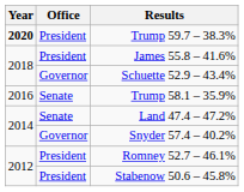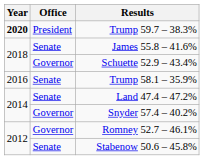 <table class=wikitable>
 <tr>
 <th width="30">Year</th>
 <th width="60">Office</th>
 <th width="180">Results</th>
 </tr>
 <tr>
 <td><strong>2020</strong></td>
 <td><a href='#'>President</a></td>
 <td align="right" ><a href='#'>Trump</a> 59.7 – 38.3%</td>
 </tr>
 <tr>
 <td rowspan="2">2018</td>
-<td><a href='#'>President</a></td>
+<td><a href='#'>Senate</a></td>
 <td align="right" ><a href='#'>James</a> 55.8 – 41.6%</td>
 </tr>
 <tr>
 <td><a href='#'>Governor</a></td>
 <td align="right" ><a href='#'>Schuette</a> 52.9 – 43.4%</td>
 </tr>
 <tr>
 <td>2016</td>
 <td><a href='#'>Senate</a></td>
 <td align="right" ><a href='#'>Trump</a> 58.1 – 35.9%</td>
 </tr>
 <tr>
 <td rowspan="2">2014</td>
 <td><a href='#'>Senate</a></td>
 <td align="right" ><a href='#'>Land</a> 47.4 – 47.2%</td>
 </tr>
 <tr>
 <td><a href='#'>Governor</a></td>
 <td align="right" ><a href='#'>Snyder</a> 57.4 – 40.2%</td>
 </tr>
 <tr>
 <td rowspan="2">2012</td>
-<td><a href='#'>President</a></td>
+<td><a href='#'>Governor</a></td>
 <td align="right" ><a href='#'>Romney</a> 52.7 – 46.1%</td>
 </tr>
 <tr>
-<td><a href='#'>President</a></td>
+<td><a href='#'>Senate</a></td>
 <td align="right" ><a href='#'>Stabenow</a> 50.6 – 45.8%</td>
 </tr>
 </table>
